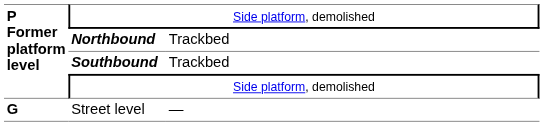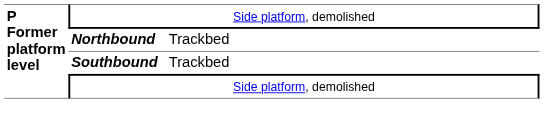 <table border=0 cellspacing=0 cellpadding=3>
 <tr>
 <td rowspan=4 style="width:50px; border-top:solid 1px gray; border-bottom:solid 1px gray; vertical-align:top;"><strong>P<br>Former platform level</strong></td>
 <td colspan="2" style="border-top:solid 1px gray; border-right:solid 2px black; border-left:solid 2px black; border-bottom:solid 2px black; text-align:center;"><small><a href='#'>Side platform</a>, demolished</small></td>
 </tr>
 <tr>
 <td style="border-bottom:solid 1px gray;" width=100><strong><em>Northbound</em></strong></td>
 <td style="border-bottom:solid 1px gray;" width=400>Trackbed</td>
 </tr>
 <tr>
 <td><strong><em>Southbound</em></strong></td>
 <td>Trackbed</td>
 </tr>
 <tr>
 <td style="border-bottom:solid 1px gray;border-top:solid 2px black;border-right:solid 2px black;border-left:solid 2px black;text-align:center;" colspan=2><small><a href='#'>Side platform</a>, demolished</small></td>
 </tr>
-<tr>
-<td style="width:50px;border-bottom:solid 1px gray; vertical-align:top;" width=50><strong>G</strong></td>
-<td style="width:100px;border-bottom:solid 1px gray; vertical-align:top;" width=100>Street level</td>
-<td style="width:400px;border-bottom:solid 1px gray; vertical-align:top;" width=400>—</td>
-</tr>
 </table>
